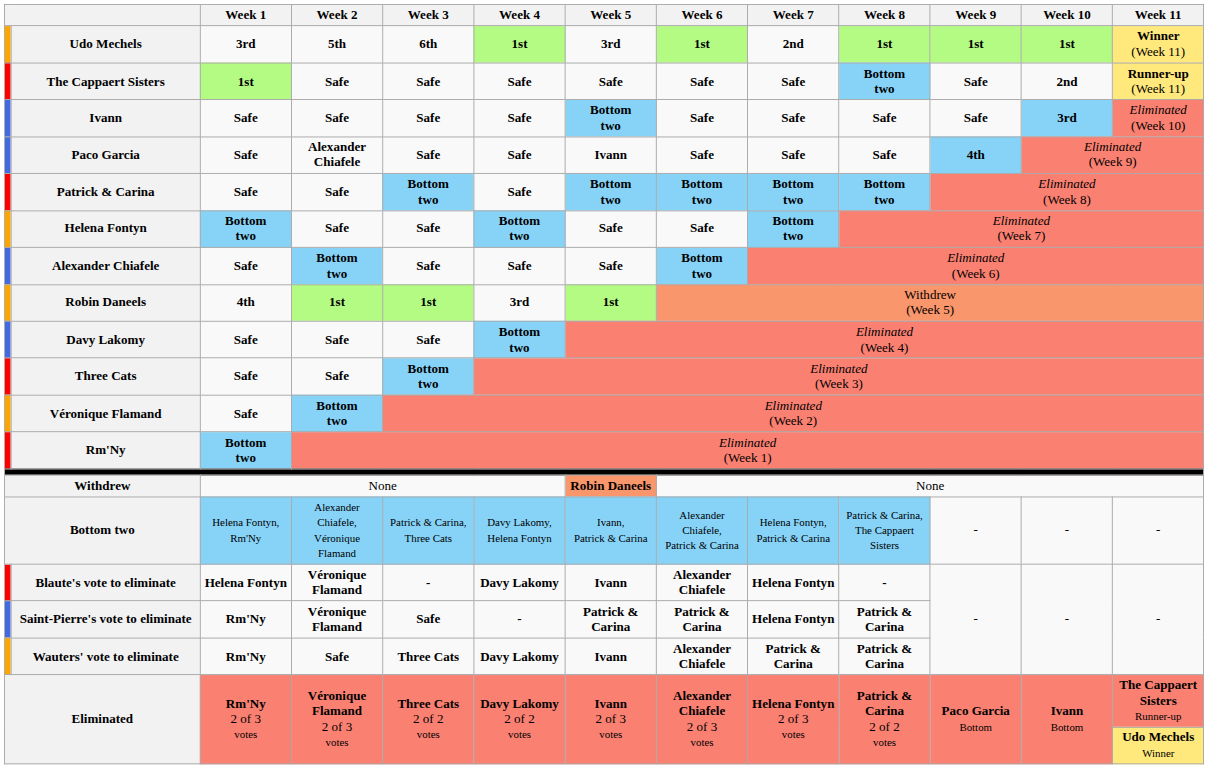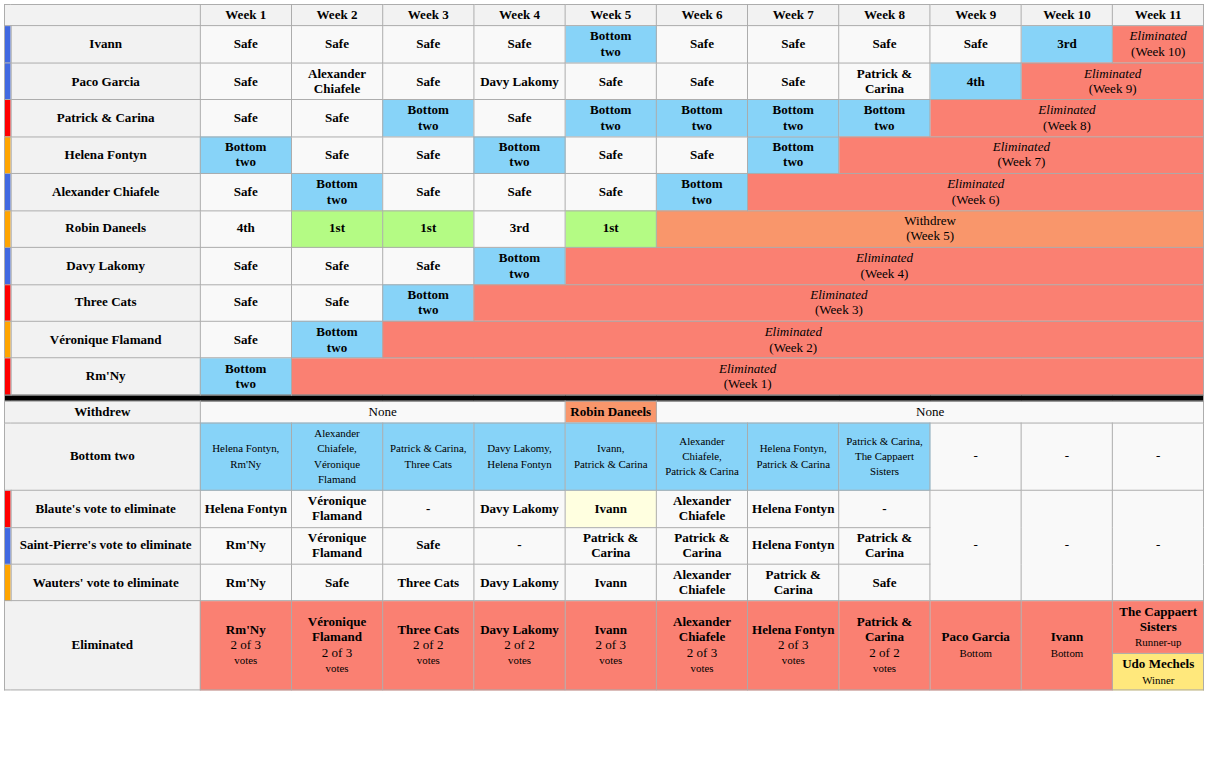 <table class="wikitable" style="text-align:center; font-size:85%">
 <tr>
 <th style="width:15%" colspan=2></th>
 <th style="width:7%">Week 1</th>
 <th style="width:7%">Week 2</th>
 <th style="width:7%">Week 3</th>
 <th style="width:7%">Week 4</th>
 <th style="width:7%">Week 5</th>
 <th style="width:7%">Week 6</th>
 <th style="width:7%">Week 7</th>
 <th style="width:7%">Week 8</th>
 <th style="width:7%">Week 9</th>
 <th style="width:7%">Week 10</th>
 <th style="width:7%">Week 11</th>
-</tr>
-<tr>
-<th style="background:#FFA500"></th>
-<th>Udo Mechels</th>
-<td><strong>3rd</strong></td>
-<td><strong>5th</strong></td>
-<td><strong>6th</strong></td>
-<td bgcolor="#B4FB84"><strong>1st</strong></td>
-<td><strong>3rd</strong></td>
-<td bgcolor="#B4FB84"><strong>1st</strong></td>
-<td><strong>2nd</strong></td>
-<td bgcolor="#B4FB84"><strong>1st</strong></td>
-<td bgcolor="#B4FB84"><strong>1st</strong></td>
-<td bgcolor="#B4FB84"><strong>1st</strong></td>
-<td style="background:#FFE87C"><strong>Winner</strong><br>(Week 11)</td>
-</tr>
-<tr>
-<th style="background:#FF0000"></th>
-<th>The Cappaert Sisters</th>
-<td bgcolor="#B4FB84"><strong>1st</strong></td>
-<td><strong>Safe</strong></td>
-<td><strong>Safe</strong></td>
-<td><strong>Safe</strong></td>
-<td><strong>Safe</strong></td>
-<td><strong>Safe</strong></td>
-<td><strong>Safe</strong></td>
-<td bgcolor="#87D3F8"><strong>Bottom<br>two</strong></td>
-<td><strong>Safe</strong></td>
-<td><strong>2nd</strong></td>
-<td style="background:#FFE87C"><strong>Runner-up</strong><br>(Week 11)</td>
 </tr>
 <tr>
 <th style="background:#4169E1"></th>
 <th>Ivann</th>
 <td><strong>Safe</strong></td>
 <td><strong>Safe</strong></td>
 <td><strong>Safe</strong></td>
 <td><strong>Safe</strong></td>
 <td bgcolor="#87D3F8"><strong>Bottom<br>two</strong></td>
 <td><strong>Safe</strong></td>
 <td><strong>Safe</strong></td>
 <td><strong>Safe</strong></td>
 <td><strong>Safe</strong></td>
 <td bgcolor="#87D3F8"><strong>3rd</strong></td>
 <td style="background:#FA8072"><em>Eliminated</em><br>(Week 10)</td>
 </tr>
 <tr>
 <th style="background:#4169E1"></th>
 <th>Paco Garcia</th>
 <td><strong>Safe</strong></td>
 <td><strong>Alexander Chiafele</strong></td>
 <td><strong>Safe</strong></td>
-<td><strong>Safe</strong></td>
-<td><strong>Ivann</strong></td>
+<td><strong>Davy Lakomy</strong></td>
 <td><strong>Safe</strong></td>
 <td><strong>Safe</strong></td>
 <td><strong>Safe</strong></td>
+<td><strong>Patrick & Carina</strong></td>
 <td bgcolor="#87D3F8"><strong>4th</strong></td>
 <td style="background:#FA8072" colspan=2><em>Eliminated</em><br>(Week 9)</td>
 </tr>
 <tr>
 <th style="background:#FF0000"></th>
 <th>Patrick & Carina</th>
 <td><strong>Safe</strong></td>
 <td><strong>Safe</strong></td>
 <td bgcolor="#87D3F8"><strong>Bottom<br>two</strong></td>
 <td><strong>Safe</strong></td>
 <td bgcolor="#87D3F8"><strong>Bottom<br>two</strong></td>
 <td bgcolor="#87D3F8"><strong>Bottom<br>two</strong></td>
 <td bgcolor="#87D3F8"><strong>Bottom<br>two</strong></td>
 <td bgcolor="#87D3F8"><strong>Bottom<br>two</strong></td>
 <td style="background:#FA8072" colspan=3><em>Eliminated</em><br>(Week 8)</td>
 </tr>
 <tr>
 <th style="background:#FFA500"></th>
 <th>Helena Fontyn</th>
 <td bgcolor="#87D3F8"><strong>Bottom<br>two</strong></td>
 <td><strong>Safe</strong></td>
 <td><strong>Safe</strong></td>
 <td bgcolor="#87D3F8"><strong>Bottom<br>two</strong></td>
 <td><strong>Safe</strong></td>
 <td><strong>Safe</strong></td>
 <td bgcolor="#87D3F8"><strong>Bottom<br>two</strong></td>
 <td style="background:#FA8072" colspan=4><em>Eliminated</em><br>(Week 7)</td>
 </tr>
 <tr>
 <th style="background:#4169E1"></th>
 <th>Alexander Chiafele</th>
 <td><strong>Safe</strong></td>
 <td bgcolor="#87D3F8"><strong>Bottom<br>two</strong></td>
 <td><strong>Safe</strong></td>
 <td><strong>Safe</strong></td>
 <td><strong>Safe</strong></td>
 <td bgcolor="#87D3F8"><strong>Bottom<br>two</strong></td>
 <td style="background:#FA8072" colspan=5><em>Eliminated</em><br>(Week 6)</td>
 </tr>
 <tr>
 <th style="background:#FFA500"></th>
 <th>Robin Daneels</th>
 <td><strong>4th</strong></td>
 <td bgcolor="#B4FB84"><strong>1st</strong></td>
 <td bgcolor="#B4FB84"><strong>1st</strong></td>
 <td><strong>3rd</strong></td>
 <td bgcolor="#B4FB84"><strong>1st</strong></td>
 <td style="background:#F9966B" colspan=6>Withdrew<br>(Week 5)</td>
 </tr>
 <tr>
 <th style="background:#4169E1"></th>
 <th>Davy Lakomy</th>
 <td><strong>Safe</strong></td>
 <td><strong>Safe</strong></td>
 <td><strong>Safe</strong></td>
 <td bgcolor="#87D3F8"><strong>Bottom<br>two</strong></td>
 <td style="background:#FA8072" colspan=7><em>Eliminated</em><br>(Week 4)</td>
 </tr>
 <tr>
 <th style="background:#FF0000"></th>
 <th>Three Cats</th>
 <td><strong>Safe</strong></td>
 <td><strong>Safe</strong></td>
 <td bgcolor="#87D3F8"><strong>Bottom<br>two</strong></td>
 <td style="background:#FA8072" colspan=8><em>Eliminated</em><br>(Week 3)</td>
 </tr>
 <tr>
 <th style="background:#FFA500"></th>
 <th>Véronique Flamand</th>
 <td><strong>Safe</strong></td>
 <td bgcolor="#87D3F8"><strong>Bottom<br>two</strong></td>
 <td style="background:#FA8072" colspan=9><em>Eliminated</em><br>(Week 2)</td>
 </tr>
 <tr>
 <th style="background:#FF0000"></th>
 <th>Rm'Ny</th>
 <td bgcolor="#87D3F8"><strong>Bottom<br>two</strong></td>
 <td style="background:#FA8072" colspan=10><em>Eliminated</em><br>(Week 1)</td>
 </tr>
 <tr>
 <td style="background:#000000" colspan=13></td>
 </tr>
 <tr>
 <th colspan=2>Withdrew</th>
 <td colspan=4>None</td>
 <td style="background:#F9966B"><strong>Robin Daneels</strong></td>
 <td colspan=6>None</td>
 </tr>
 <tr>
 <th colspan=2>Bottom two</th>
 <td style="background:#87D3F8"><small>Helena Fontyn,<br>Rm'Ny</small></td>
 <td style="background:#87D3F8"><small>Alexander Chiafele,<br>Véronique Flamand</small></td>
 <td style="background:#87D3F8"><small>Patrick & Carina,<br>Three Cats</small></td>
 <td style="background:#87D3F8"><small>Davy Lakomy,<br>Helena Fontyn</small></td>
 <td style="background:#87D3F8"><small>Ivann,<br>Patrick & Carina</small></td>
 <td style="background:#87D3F8"><small>Alexander Chiafele,<br>Patrick & Carina</small></td>
 <td style="background:#87D3F8"><small>Helena Fontyn,<br>Patrick & Carina</small></td>
 <td style="background:#87D3F8"><small>Patrick & Carina,<br>The Cappaert Sisters</small></td>
 <td>-</td>
 <td>-</td>
 <td>-</td>
 </tr>
 <tr>
 <th style="background:#FF0000"></th>
 <th>Blaute's vote to eliminate</th>
 <td><strong>Helena Fontyn</strong></td>
 <td><strong>Véronique Flamand</strong></td>
 <td><strong>-</strong></td>
 <td><strong>Davy Lakomy</strong></td>
-<td><strong>Ivann</strong></td>
+<td style="background: lightyellow;"><strong>Ivann</strong></td>
 <td><strong>Alexander Chiafele</strong></td>
 <td><strong>Helena Fontyn</strong></td>
 <td><strong>-</strong></td>
 <td rowspan=3>-</td>
 <td rowspan=3>-</td>
 <td rowspan=3>-</td>
 </tr>
 <tr>
 <th style="background:#4169E1"></th>
 <th>Saint-Pierre's vote to eliminate</th>
 <td><strong>Rm'Ny</strong></td>
 <td><strong>Véronique Flamand</strong></td>
 <td><strong>Safe</strong></td>
 <td><strong>-</strong></td>
 <td><strong>Patrick & Carina</strong></td>
 <td><strong>Patrick & Carina</strong></td>
 <td><strong>Helena Fontyn</strong></td>
 <td><strong>Patrick & Carina</strong></td>
 </tr>
 <tr>
 <th style="background:#FFA500"></th>
 <th>Wauters' vote to eliminate</th>
 <td><strong>Rm'Ny</strong></td>
 <td><strong>Safe</strong></td>
 <td><strong>Three Cats</strong></td>
 <td><strong>Davy Lakomy</strong></td>
 <td><strong>Ivann</strong></td>
 <td><strong>Alexander Chiafele</strong></td>
 <td><strong>Patrick & Carina</strong></td>
-<td><strong>Patrick & Carina</strong></td>
+<td><strong>Safe</strong></td>
 </tr>
 <tr>
 <th colspan=2 rowspan=2>Eliminated</th>
 <td style="background:#FA8072" rowspan=2><strong>Rm'Ny</strong><br>2 of 3<br><small>votes</small></td>
 <td style="background:#FA8072" rowspan=2><strong>Véronique Flamand</strong><br>2 of 3 <br><small>votes</small></td>
 <td style="background:#FA8072" rowspan=2><strong>Three Cats</strong><br>2 of 2<br><small>votes</small></td>
 <td style="background:#FA8072" rowspan=2><strong>Davy Lakomy</strong><br>2 of 2<br><small>votes</small></td>
 <td style="background:#FA8072" rowspan=2><strong>Ivann</strong><br>2 of 3<br><small>votes</small></td>
 <td style="background:#FA8072" rowspan=2><strong>Alexander Chiafele</strong><br>2 of 3<br><small>votes</small></td>
 <td style="background:#FA8072" rowspan=2><strong>Helena Fontyn</strong><br>2 of 3<br><small>votes</small></td>
 <td style="background:#FA8072" rowspan=2><strong>Patrick & Carina</strong><br>2 of 2<br><small>votes</small></td>
 <td style="background:#FA8072" rowspan=2><strong>Paco Garcia</strong><br><small>Bottom</small></td>
 <td style="background:#FA8072" rowspan=2><strong>Ivann</strong><br><small>Bottom</small></td>
 <td style="background:#FA8072"><strong>The Cappaert Sisters</strong><br><small>Runner-up</small></td>
 </tr>
 <tr>
 <td style="background:#FFE87C"><strong>Udo Mechels</strong><br><small>Winner</small></td>
 </tr>
 </table>
